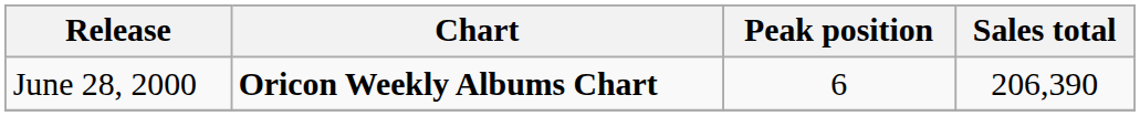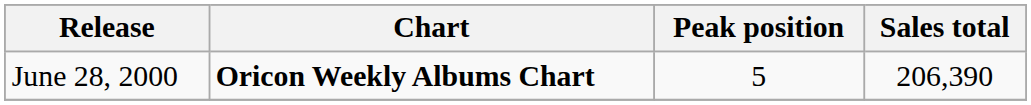 <table class="wikitable" width="550px">
 <tr>
 <th>Release</th>
 <th>Chart</th>
 <th>Peak position</th>
 <th>Sales total</th>
 </tr>
 <tr>
 <td>June 28, 2000</td>
 <td><strong>Oricon Weekly Albums Chart</strong></td>
-<td align="center">6</td>
+<td align="center">5</td>
 <td align="center">206,390</td>
 </tr>
 <tr>
 </tr>
 </table>
